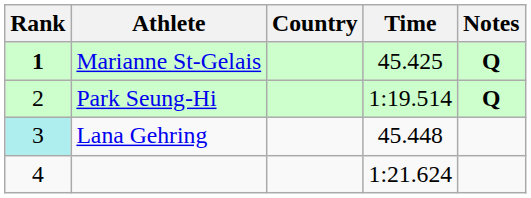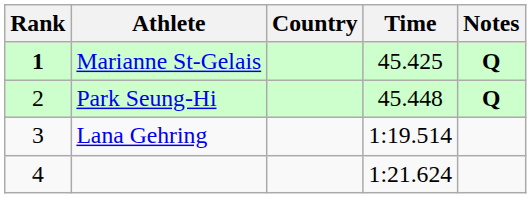 <table class="wikitable sortable" style="text-align:center">
 <tr>
 <th>Rank</th>
 <th>Athlete</th>
 <th>Country</th>
 <th>Time</th>
 <th>Notes</th>
 </tr>
 <tr bgcolor="#ccffcc">
 <td><strong>1</strong></td>
 <td align=left><a href='#'>Marianne St-Gelais</a></td>
 <td align=left></td>
 <td>45.425</td>
 <td><strong>Q</strong></td>
 </tr>
 <tr bgcolor="#ccffcc">
 <td>2</td>
 <td align=left><a href='#'>Park Seung-Hi</a></td>
 <td align=left></td>
-<td>1:19.514</td>
+<td>45.448</td>
 <td><strong>Q</strong></td>
 </tr>
 <tr>
-<td style="background: paleturquoise;">3</td>
+<td>3</td>
 <td align=left><a href='#'>Lana Gehring</a></td>
 <td align=left></td>
-<td>45.448</td>
+<td>1:19.514</td>
 <td></td>
 </tr>
 <tr>
 <td>4</td>
 <td align=left></td>
 <td align=left></td>
 <td>1:21.624</td>
 <td></td>
 </tr>
 </table>
